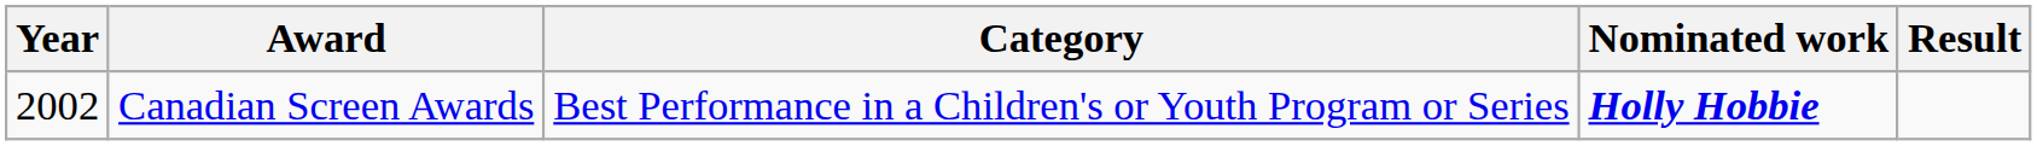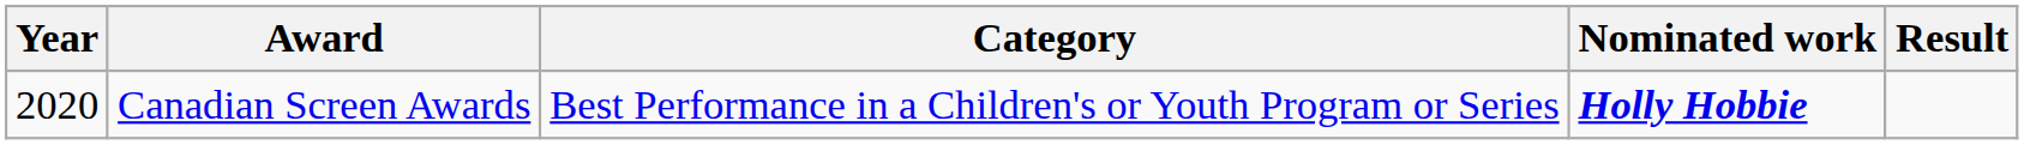 <table class="wikitable">
 <tr>
 <th>Year</th>
 <th>Award</th>
 <th>Category</th>
 <th>Nominated work</th>
 <th>Result</th>
 </tr>
 <tr>
-<td>2002</td>
+<td>2020</td>
 <td><a href='#'>Canadian Screen Awards</a></td>
 <td><a href='#'>Best Performance in a Children's or Youth Program or Series</a></td>
 <td><strong><em><a href='#'>Holly Hobbie</a></em></strong></td>
 <td></td>
 </tr>
 </table>
